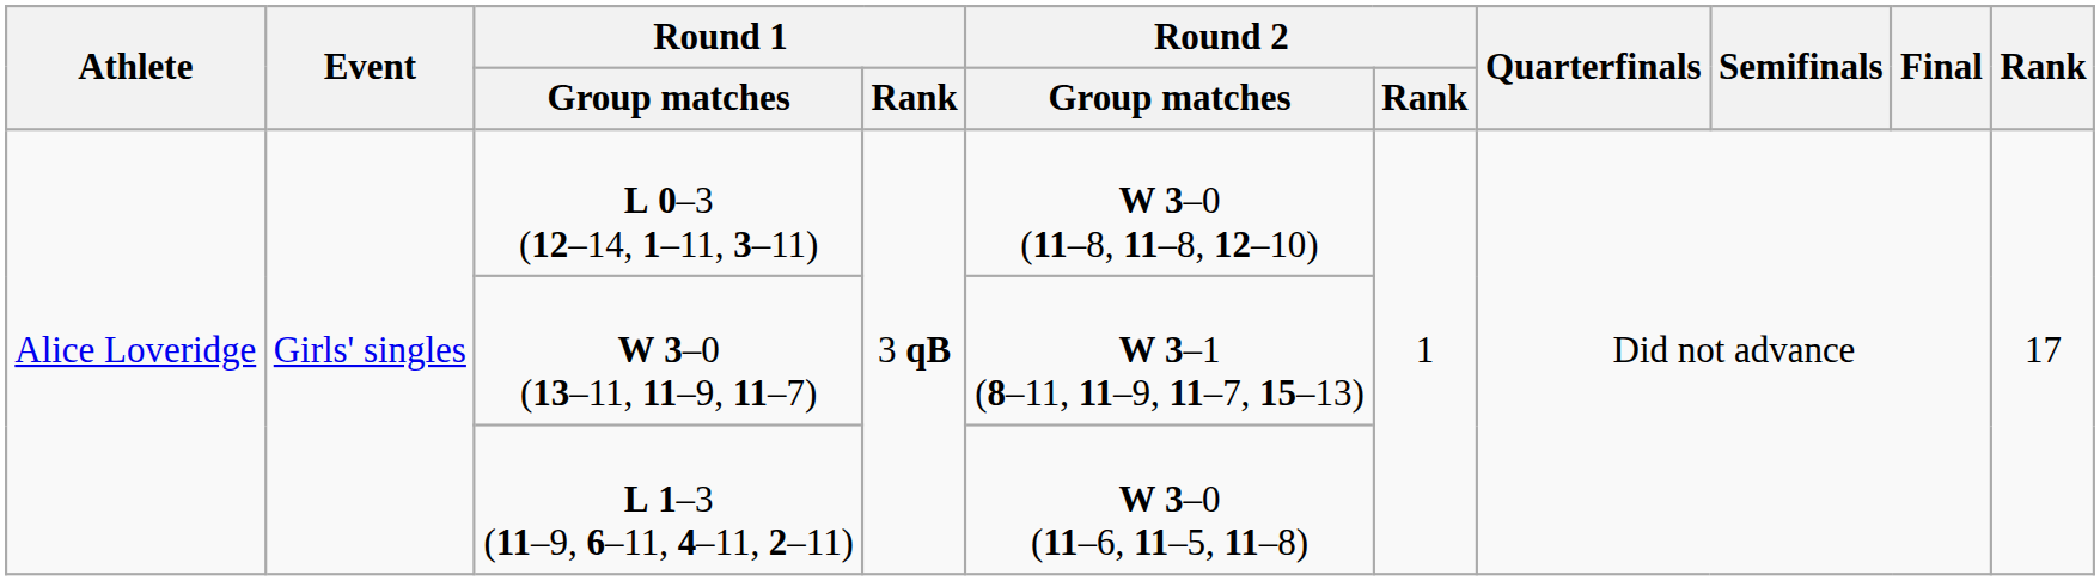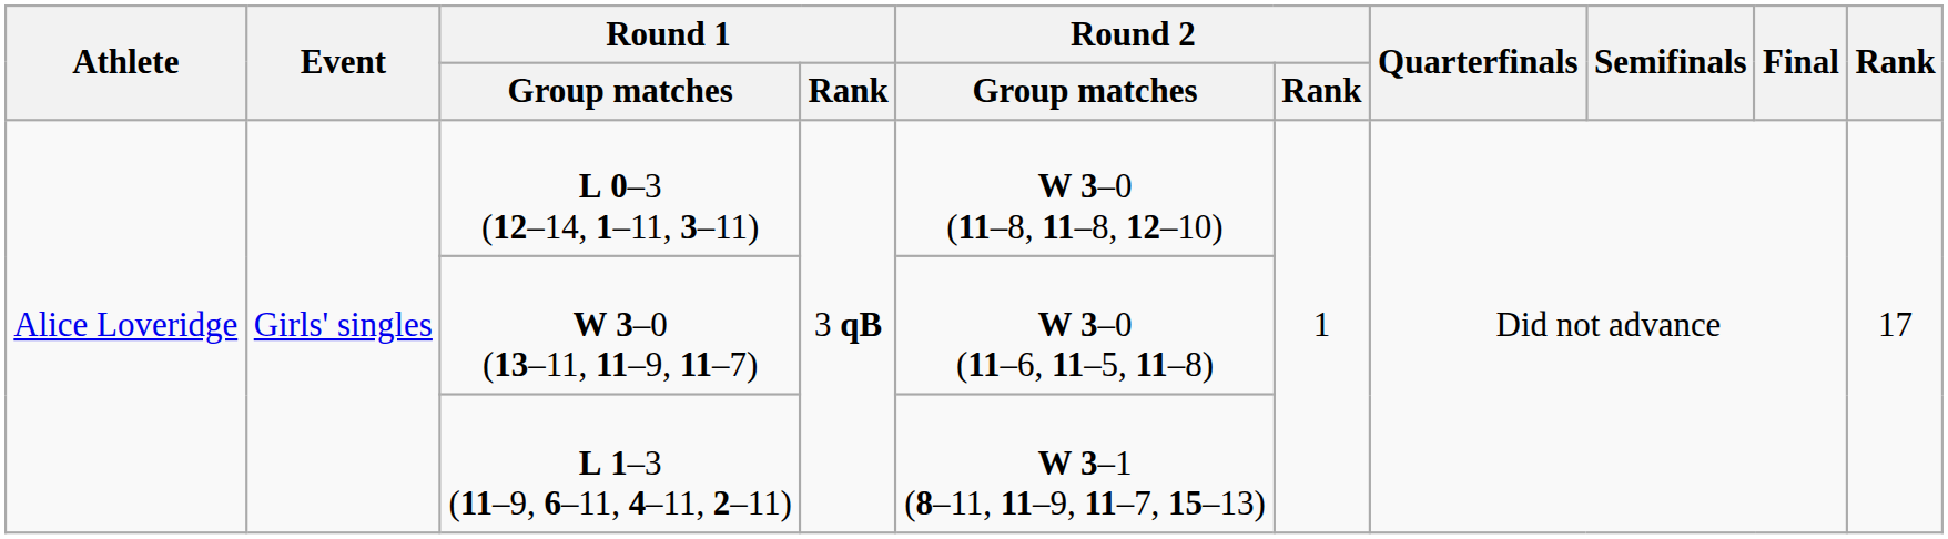 <table class="wikitable" border="1" style="font-size:90%">
 <tr>
 <th rowspan=2>Athlete</th>
 <th rowspan=2>Event</th>
 <th colspan=2>Round 1</th>
 <th colspan=2>Round 2</th>
 <th rowspan=2>Quarterfinals</th>
 <th rowspan=2>Semifinals</th>
 <th rowspan=2>Final</th>
 <th rowspan=2>Rank</th>
 </tr>
 <tr>
 <th>Group matches</th>
 <th>Rank</th>
 <th>Group matches</th>
 <th>Rank</th>
 </tr>
 <tr>
 <td rowspan=3><a href='#'>Alice Loveridge</a></td>
 <td rowspan=3><a href='#'>Girls' singles</a></td>
 <td align=center> <br> <strong>L</strong> <strong>0</strong>–3 <br> (<strong>12</strong>–14, <strong>1</strong>–11, <strong>3</strong>–11)</td>
 <td rowspan=3 align=center>3 <strong>qB</strong></td>
 <td align=center> <br> <strong>W</strong> <strong>3</strong>–0 <br> (<strong>11</strong>–8, <strong>11</strong>–8, <strong>12</strong>–10)</td>
 <td rowspan=3 align=center>1</td>
 <td rowspan=3 colspan=3 align=center>Did not advance</td>
 <td rowspan=3 align=center>17</td>
 </tr>
 <tr>
 <td align=center> <br> <strong>W</strong> <strong>3</strong>–0 <br> (<strong>13</strong>–11, <strong>11</strong>–9, <strong>11</strong>–7)</td>
-<td align=center> <br> <strong>W</strong> <strong>3</strong>–1 <br> (<strong>8</strong>–11, <strong>11</strong>–9, <strong>11</strong>–7, <strong>15</strong>–13)</td>
+<td align=center> <br> <strong>W</strong> <strong>3</strong>–0 <br> (<strong>11</strong>–6, <strong>11</strong>–5, <strong>11</strong>–8)</td>
 </tr>
 <tr>
 <td align=center> <br> <strong>L</strong> <strong>1</strong>–3 <br> (<strong>11</strong>–9, <strong>6</strong>–11, <strong>4</strong>–11, <strong>2</strong>–11)</td>
-<td align=center> <br> <strong>W</strong> <strong>3</strong>–0 <br> (<strong>11</strong>–6, <strong>11</strong>–5, <strong>11</strong>–8)</td>
+<td align=center> <br> <strong>W</strong> <strong>3</strong>–1 <br> (<strong>8</strong>–11, <strong>11</strong>–9, <strong>11</strong>–7, <strong>15</strong>–13)</td>
 </tr>
 </table>
